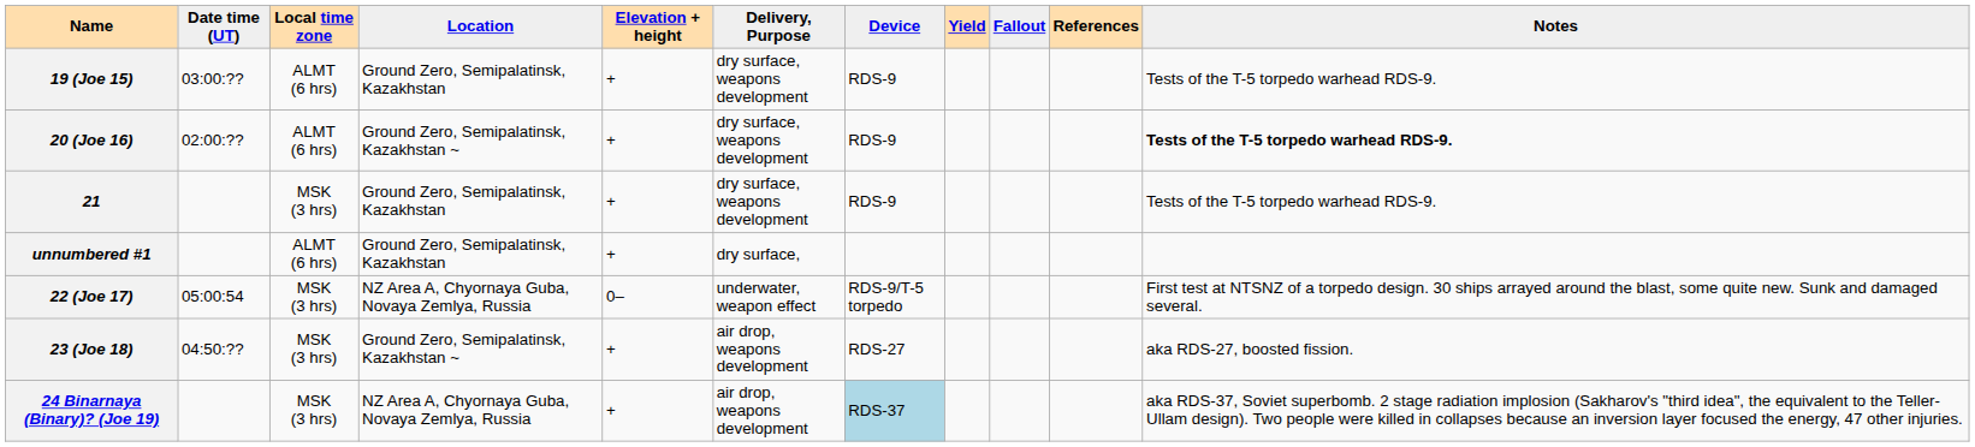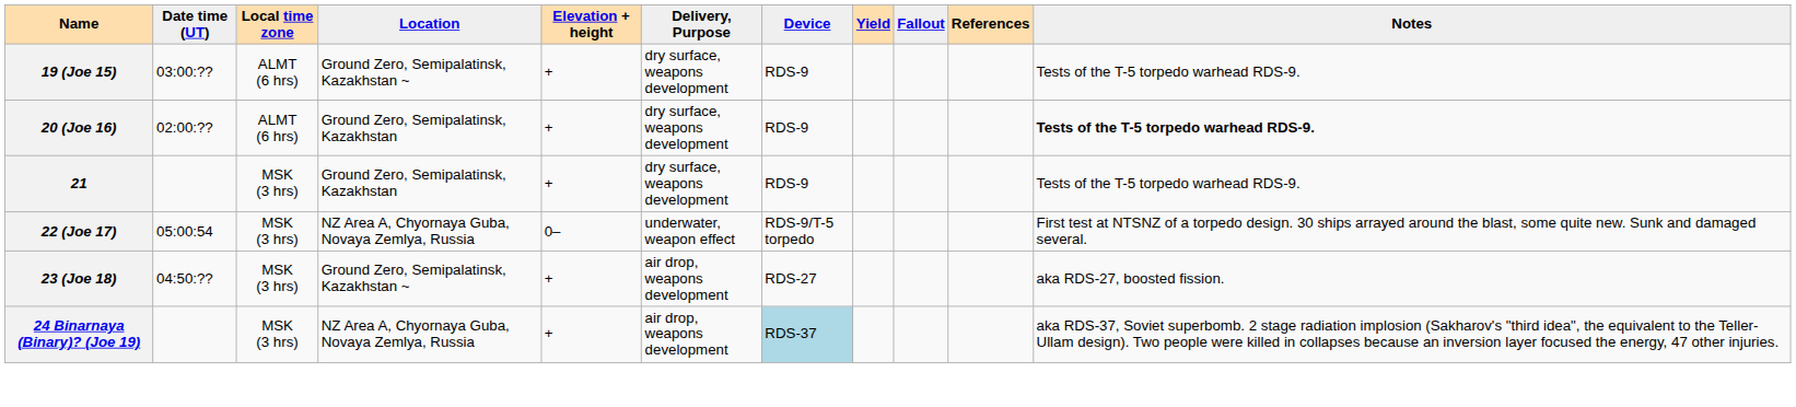 <table class="wikitable sortable">
 <tr>
 <th style="background:#ffdead;">Name </th>
 <th style="background:#efefef;">Date time (<a href='#'>UT</a>)</th>
 <th style="background:#ffdead;">Local <a href='#'>time zone</a></th>
 <th style="background:#efefef;"><a href='#'>Location</a></th>
 <th style="background:#ffdead;"><a href='#'>Elevation</a> + height </th>
 <th style="background:#efefef;">Delivery, <br>Purpose </th>
 <th style="background:#efefef;"><a href='#'>Device</a></th>
 <th style="background:#ffdead;"><a href='#'>Yield</a></th>
 <th style="background:#efefef;" class="unsortable"><a href='#'>Fallout</a></th>
 <th style="background:#ffdead;" class="unsortable">References</th>
 <th style="background:#efefef;" class="unsortable">Notes</th>
 </tr>
 <tr>
 <th><em>19 (Joe 15)</em></th>
 <td> 03:00:??</td>
 <td style="text-align:center;">ALMT (6 hrs)<br></td>
-<td>Ground Zero, Semipalatinsk, Kazakhstan </td>
+<td>Ground Zero, Semipalatinsk, Kazakhstan ~ </td>
 <td> + </td>
 <td>dry surface,<br>weapons development</td>
 <td>RDS-9</td>
 <td style="text-align:center;"></td>
 <td></td>
 <td></td>
 <td>Tests of the T-5 torpedo warhead RDS-9.</td>
 </tr>
 <tr>
 <th><em>20 (Joe 16)</em></th>
 <td> 02:00:??</td>
 <td style="text-align:center;">ALMT (6 hrs)<br></td>
-<td>Ground Zero, Semipalatinsk, Kazakhstan ~ </td>
+<td>Ground Zero, Semipalatinsk, Kazakhstan </td>
 <td> + </td>
 <td>dry surface,<br>weapons development</td>
 <td>RDS-9</td>
 <td style="text-align:center;"></td>
 <td></td>
 <td></td>
 <td><strong>Tests of the T-5 torpedo warhead RDS-9.</strong></td>
 </tr>
 <tr>
 <th><em>21</em></th>
 <td></td>
 <td style="text-align:center;">MSK (3 hrs)<br></td>
 <td>Ground Zero, Semipalatinsk, Kazakhstan </td>
 <td> + </td>
 <td>dry surface,<br>weapons development</td>
 <td>RDS-9</td>
 <td style="text-align:center;"></td>
 <td></td>
 <td></td>
 <td>Tests of the T-5 torpedo warhead RDS-9.</td>
-</tr>
-<tr>
-<th><em>unnumbered #1</em></th>
-<td></td>
-<td style="text-align:center;">ALMT (6 hrs)<br></td>
-<td>Ground Zero, Semipalatinsk, Kazakhstan </td>
-<td> +</td>
-<td>dry surface,<br></td>
-<td></td>
-<td style="text-align:center;"></td>
-<td></td>
-<td></td>
-<td></td>
 </tr>
 <tr>
 <th><em>22 (Joe 17)</em></th>
 <td> 05:00:54</td>
 <td style="text-align:center;">MSK (3 hrs)<br></td>
 <td>NZ Area A, Chyornaya Guba, Novaya Zemlya, Russia </td>
 <td>0–</td>
 <td>underwater,<br>weapon effect</td>
 <td>RDS-9/T-5 torpedo</td>
 <td style="text-align:center;"></td>
 <td></td>
 <td></td>
 <td>First test at NTSNZ of a torpedo design.  30 ships arrayed around the blast, some quite new. Sunk and damaged several.</td>
 </tr>
 <tr>
 <th><em>23 (Joe 18)</em></th>
 <td> 04:50:??</td>
 <td style="text-align:center;">MSK (3 hrs)<br></td>
 <td>Ground Zero, Semipalatinsk, Kazakhstan ~ </td>
 <td> + </td>
 <td>air drop,<br>weapons development</td>
 <td>RDS-27</td>
 <td style="text-align:center;"></td>
 <td></td>
 <td></td>
 <td>aka RDS-27, boosted fission.</td>
 </tr>
 <tr>
 <th><em><a href='#'>24 Binarnaya (Binary)? (Joe 19)</a></em></th>
 <td></td>
 <td style="text-align:center;">MSK (3 hrs)<br></td>
 <td>NZ Area A, Chyornaya Guba, Novaya Zemlya, Russia </td>
 <td> + </td>
 <td>air drop,<br>weapons development</td>
 <td style="background: lightblue;">RDS-37</td>
 <td style="text-align:center;"></td>
 <td></td>
 <td></td>
 <td>aka RDS-37, Soviet superbomb. 2 stage radiation implosion (Sakharov's "third idea", the equivalent to the Teller-Ullam design).  Two people were killed in collapses because an inversion layer focused the energy, 47 other injuries.</td>
 </tr>
 </table>
